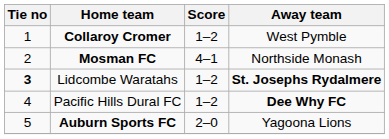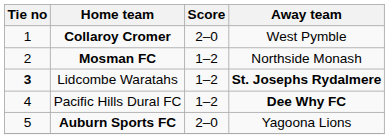 <table class="wikitable" style="text-align: center">
 <tr>
 <th>Tie no</th>
 <th>Home team</th>
 <th>Score</th>
 <th>Away team</th>
 </tr>
 <tr>
 <td>1</td>
 <td><strong>Collaroy Cromer </strong></td>
-<td>1–2</td>
+<td>2–0</td>
 <td>West Pymble</td>
 </tr>
 <tr>
 <td>2</td>
 <td><strong>Mosman FC</strong></td>
-<td>4–1</td>
+<td>1–2</td>
 <td>Northside Monash</td>
 </tr>
 <tr>
 <td><strong>3</strong></td>
 <td>Lidcombe Waratahs</td>
 <td>1–2</td>
 <td><strong>St. Josephs Rydalmere</strong></td>
 </tr>
 <tr>
 <td>4</td>
 <td>Pacific Hills Dural FC</td>
 <td>1–2</td>
 <td><strong>Dee Why FC</strong></td>
 </tr>
 <tr>
 <td>5</td>
 <td><strong>Auburn Sports FC</strong></td>
 <td>2–0</td>
 <td>Yagoona Lions</td>
 </tr>
 <tr>
 </tr>
 </table>
